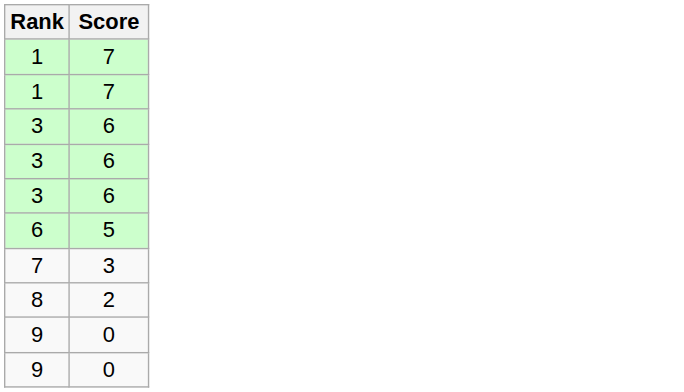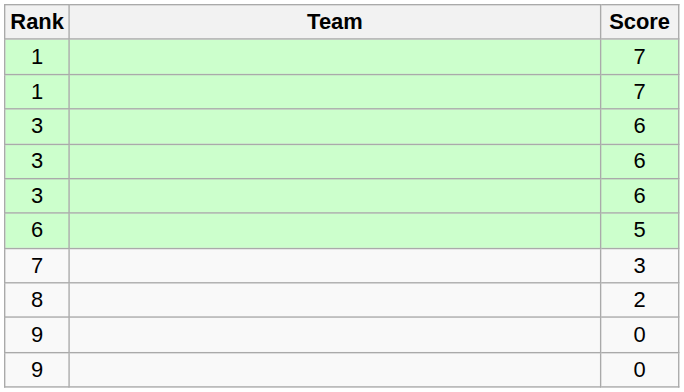 <table class="wikitable" style="text-align:center">
 <tr>
 <th width=40>Rank</th>
+<th width=380>Team</th>
 <th width=50>Score</th>
 </tr>
 <tr bgcolor="ccffcc">
 <td>1</td>
+<td align=left></td>
 <td>7</td>
 </tr>
 <tr bgcolor="ccffcc">
 <td>1</td>
+<td align=left></td>
 <td>7</td>
 </tr>
 <tr bgcolor="ccffcc">
 <td>3</td>
+<td align=left></td>
 <td>6</td>
 </tr>
 <tr bgcolor="ccffcc">
 <td>3</td>
+<td align=left></td>
 <td>6</td>
 </tr>
 <tr bgcolor="ccffcc">
 <td>3</td>
+<td align=left></td>
 <td>6</td>
 </tr>
 <tr bgcolor="ccffcc">
 <td>6</td>
+<td align=left></td>
 <td>5</td>
 </tr>
 <tr>
 <td>7</td>
+<td align=left></td>
 <td>3</td>
 </tr>
 <tr>
 <td>8</td>
+<td align=left></td>
 <td>2</td>
 </tr>
 <tr>
 <td>9</td>
+<td align=left></td>
 <td>0</td>
 </tr>
 <tr>
 <td>9</td>
+<td align=left></td>
 <td>0</td>
 </tr>
 </table>
